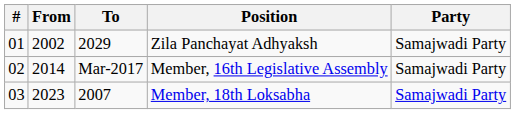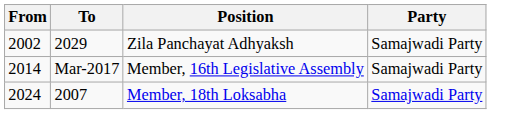 <table class="wikitable sortable">
 <tr>
-<th>#</th>
 <th>From</th>
 <th>To</th>
 <th>Position</th>
 <th>Party</th>
 </tr>
 <tr>
-<td>01</td>
 <td>2002</td>
 <td>2029</td>
 <td>Zila Panchayat Adhyaksh</td>
 <td>Samajwadi Party</td>
 </tr>
 <tr>
-<td>02</td>
 <td>2014</td>
 <td>Mar-2017</td>
 <td>Member, <a href='#'>16th Legislative Assembly</a></td>
 <td>Samajwadi Party</td>
 </tr>
 <tr>
-<td>03</td>
-<td>2023</td>
+<td>2024</td>
 <td>2007</td>
 <td><a href='#'>Member, 18th Loksabha</a></td>
 <td><a href='#'>Samajwadi Party</a></td>
 </tr>
 </table>
